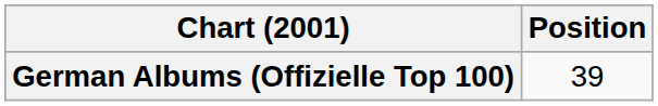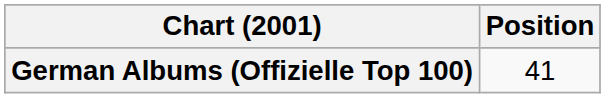 <table class="wikitable plainrowheaders" style="text-align:center">
 <tr>
 <th scope="col">Chart (2001)</th>
 <th scope="col">Position</th>
 </tr>
 <tr>
 <th scope="row">German Albums (Offizielle Top 100)</th>
-<td>39</td>
+<td>41</td>
 </tr>
 </table>
